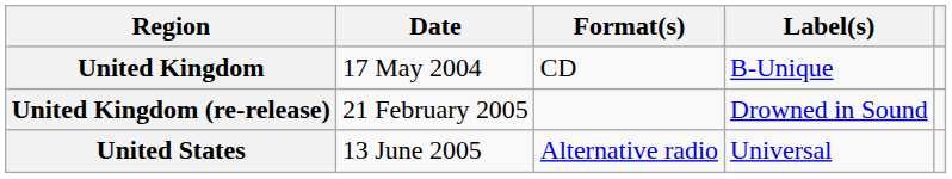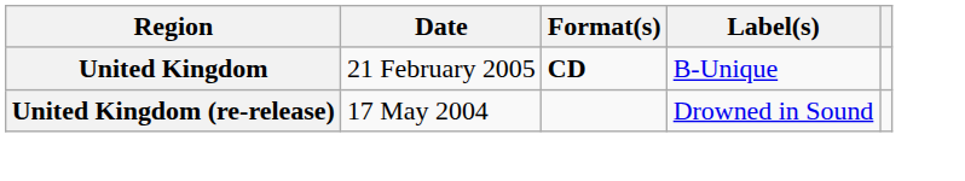 <table class="wikitable plainrowheaders">
 <tr>
 <th scope="col">Region</th>
 <th scope="col">Date</th>
 <th scope="col">Format(s)</th>
 <th scope="col">Label(s)</th>
 <th scope="col"></th>
 </tr>
 <tr>
 <th scope="row">United Kingdom</th>
-<td>17 May 2004</td>
-<td>CD</td>
+<td>21 February 2005</td>
+<td><strong>CD</strong></td>
 <td><a href='#'>B-Unique</a></td>
 <td></td>
 </tr>
 <tr>
 <th scope="row">United Kingdom (re-release)</th>
-<td>21 February 2005</td>
+<td>17 May 2004</td>
 <td></td>
 <td><a href='#'>Drowned in Sound</a></td>
 <td></td>
 </tr>
-<tr>
-<th scope="row">United States</th>
-<td>13 June 2005</td>
-<td><a href='#'>Alternative radio</a></td>
-<td><a href='#'>Universal</a></td>
-<td></td>
-</tr>
 </table>
